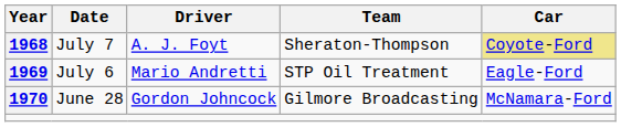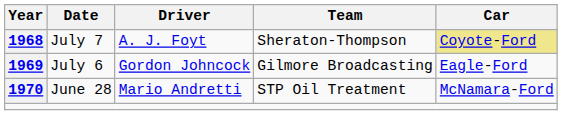 <table class=wikitable style="font-size: 90%;">
 <tr>
 <th>Year</th>
 <th>Date</th>
 <th>Driver</th>
 <th>Team</th>
 <th>Car</th>
 </tr>
 <tr>
 <th><a href='#'>1968</a></th>
 <td>July 7</td>
 <td> <a href='#'>A. J. Foyt</a></td>
 <td>Sheraton-Thompson</td>
 <td style="background: khaki;"><a href='#'>Coyote</a>-<a href='#'>Ford</a></td>
 </tr>
 <tr>
 <th><a href='#'>1969</a></th>
 <td>July 6</td>
-<td> <a href='#'>Mario Andretti</a></td>
-<td>STP Oil Treatment</td>
+<td> <a href='#'>Gordon Johncock</a></td>
+<td>Gilmore Broadcasting</td>
 <td><a href='#'>Eagle</a>-<a href='#'>Ford</a></td>
 </tr>
 <tr>
 <th><a href='#'>1970</a></th>
 <td>June 28</td>
-<td> <a href='#'>Gordon Johncock</a></td>
-<td>Gilmore Broadcasting</td>
+<td> <a href='#'>Mario Andretti</a></td>
+<td>STP Oil Treatment</td>
 <td><a href='#'>McNamara</a>-<a href='#'>Ford</a></td>
 </tr>
 <tr>
 <td colspan=5 align=center></td>
 </tr>
 </table>
